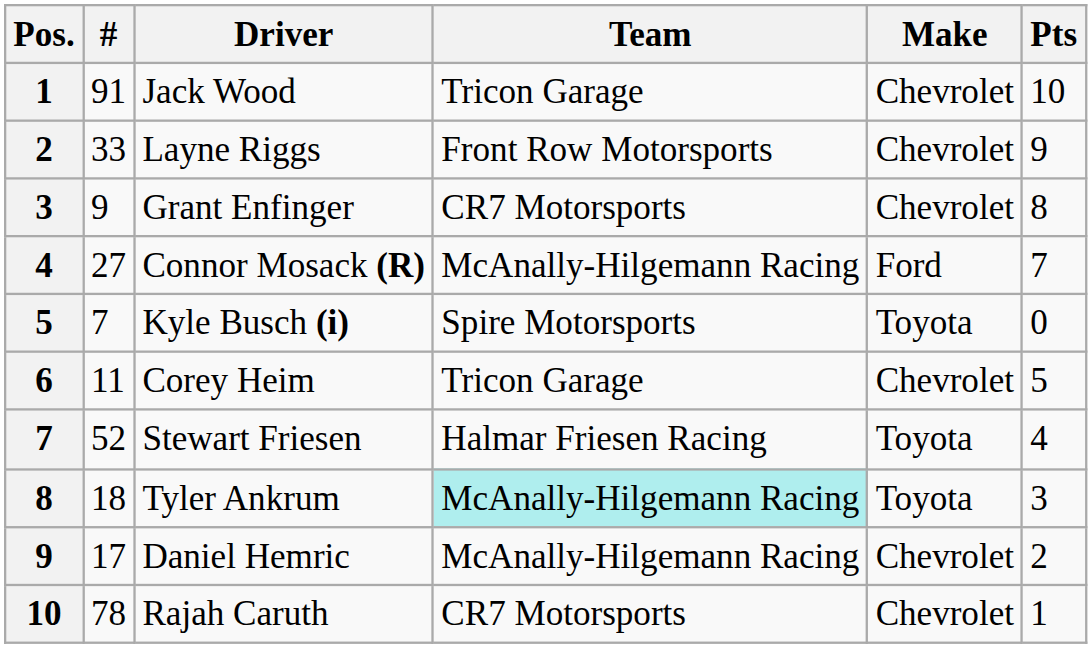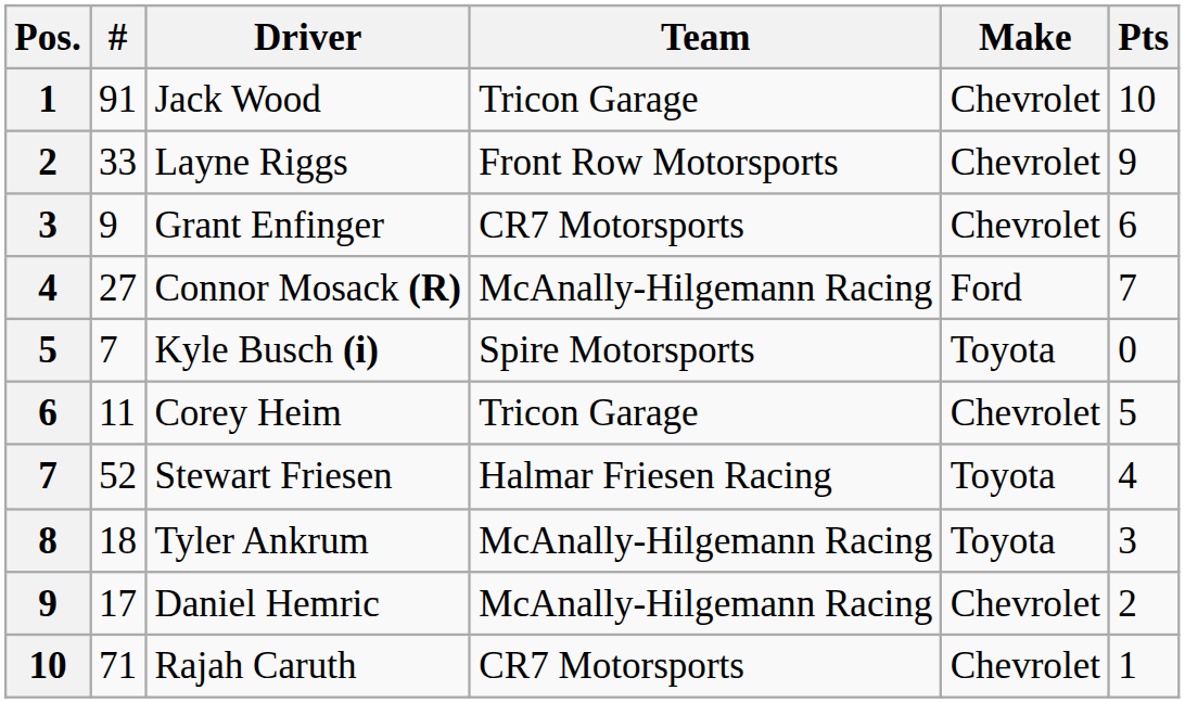 <table class="wikitable" style="font-size:95%">
 <tr>
 <th>Pos.</th>
 <th>#</th>
 <th>Driver</th>
 <th>Team</th>
 <th>Make</th>
 <th>Pts</th>
 </tr>
 <tr>
 <th>1</th>
 <td>91</td>
 <td>Jack Wood</td>
 <td>Tricon Garage</td>
 <td>Chevrolet</td>
 <td>10</td>
 </tr>
 <tr>
 <th>2</th>
 <td>33</td>
 <td>Layne Riggs</td>
 <td>Front Row Motorsports</td>
 <td>Chevrolet</td>
 <td>9</td>
 </tr>
 <tr>
 <th>3</th>
 <td>9</td>
 <td>Grant Enfinger</td>
 <td>CR7 Motorsports</td>
 <td>Chevrolet</td>
-<td>8</td>
+<td>6</td>
 </tr>
 <tr>
 <th>4</th>
 <td>27</td>
 <td>Connor Mosack <strong>(R)</strong></td>
 <td>McAnally-Hilgemann Racing</td>
 <td>Ford</td>
 <td>7</td>
 </tr>
 <tr>
 <th>5</th>
 <td>7</td>
 <td>Kyle Busch <strong>(i)</strong></td>
 <td>Spire Motorsports</td>
 <td>Toyota</td>
 <td>0</td>
 </tr>
 <tr>
 <th>6</th>
 <td>11</td>
 <td>Corey Heim</td>
 <td>Tricon Garage</td>
 <td>Chevrolet</td>
 <td>5</td>
 </tr>
 <tr>
 <th>7</th>
 <td>52</td>
 <td>Stewart Friesen</td>
 <td>Halmar Friesen Racing</td>
 <td>Toyota</td>
 <td>4</td>
 </tr>
 <tr>
 <th>8</th>
 <td>18</td>
 <td>Tyler Ankrum</td>
-<td style="background: paleturquoise;">McAnally-Hilgemann Racing</td>
+<td>McAnally-Hilgemann Racing</td>
 <td>Toyota</td>
 <td>3</td>
 </tr>
 <tr>
 <th>9</th>
 <td>17</td>
 <td>Daniel Hemric</td>
 <td>McAnally-Hilgemann Racing</td>
 <td>Chevrolet</td>
 <td>2</td>
 </tr>
 <tr>
 <th>10</th>
-<td>78</td>
+<td>71</td>
 <td>Rajah Caruth</td>
 <td>CR7 Motorsports</td>
 <td>Chevrolet</td>
 <td>1</td>
 </tr>
 </table>
